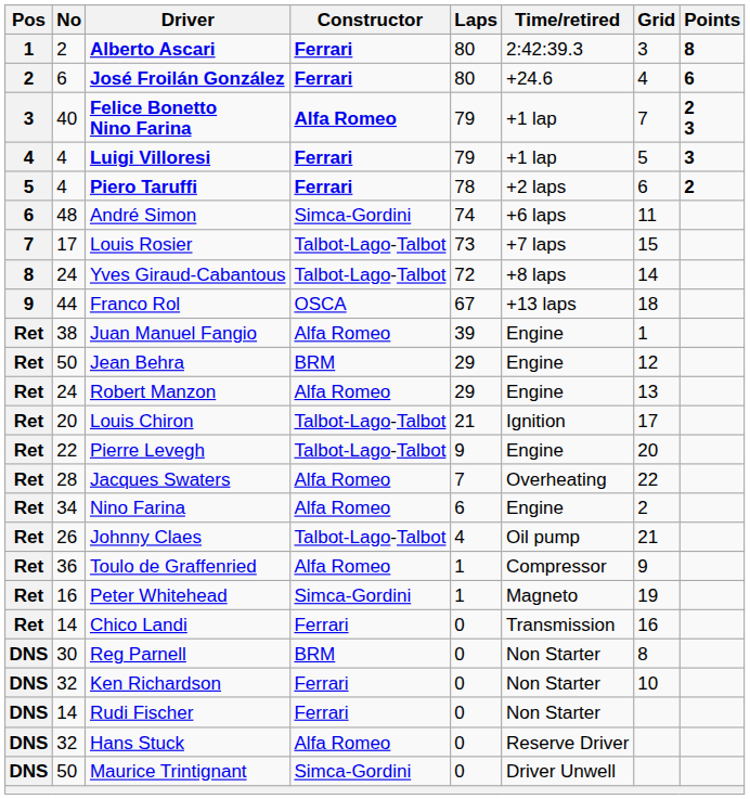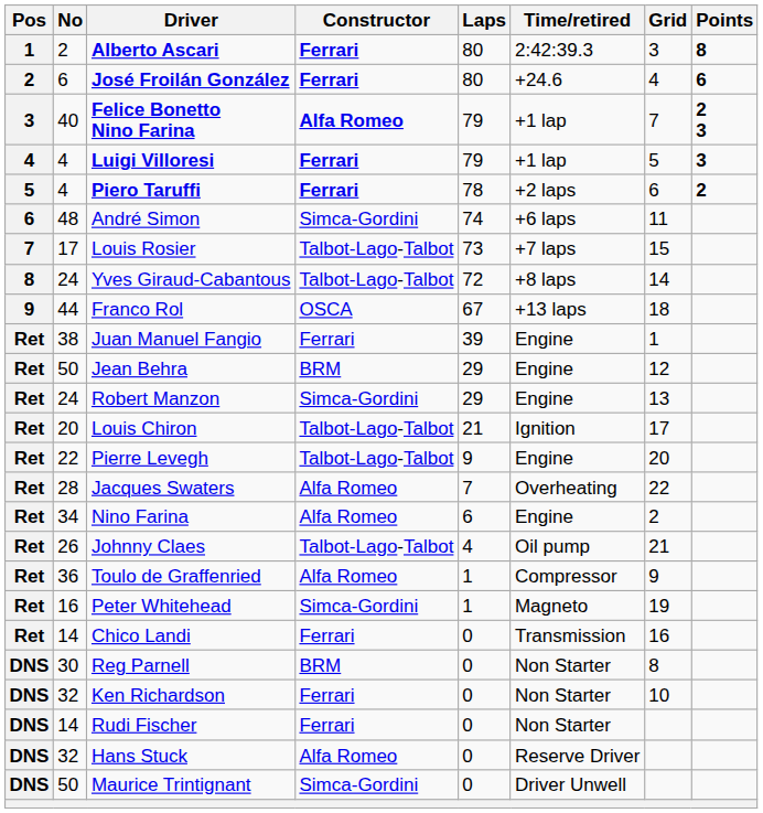 <table class="wikitable" style="font-size:95%;">
 <tr>
 <th>Pos</th>
 <th>No</th>
 <th>Driver</th>
 <th>Constructor</th>
 <th>Laps</th>
 <th>Time/retired</th>
 <th>Grid</th>
 <th>Points</th>
 </tr>
 <tr>
 <th>1</th>
 <td>2</td>
 <td> <strong><a href='#'>Alberto Ascari</a></strong></td>
 <td><strong><a href='#'>Ferrari</a></strong></td>
 <td>80</td>
 <td>2:42:39.3</td>
 <td>3</td>
 <td><strong>8</strong></td>
 </tr>
 <tr>
 <th>2</th>
 <td>6</td>
 <td> <strong><a href='#'>José Froilán González</a></strong></td>
 <td><strong><a href='#'>Ferrari</a></strong></td>
 <td>80</td>
 <td>+24.6</td>
 <td>4</td>
 <td><strong>6</strong></td>
 </tr>
 <tr>
 <th>3</th>
 <td>40</td>
 <td> <strong><a href='#'>Felice Bonetto</a></strong><br> <strong><a href='#'>Nino Farina</a></strong></td>
 <td><strong><a href='#'>Alfa Romeo</a></strong></td>
 <td>79</td>
 <td>+1 lap</td>
 <td>7</td>
 <td><strong>2</strong><br><strong>3</strong></td>
 </tr>
 <tr>
 <th>4</th>
 <td>4</td>
 <td> <strong><a href='#'>Luigi Villoresi</a></strong></td>
 <td><strong><a href='#'>Ferrari</a></strong></td>
 <td>79</td>
 <td>+1 lap</td>
 <td>5</td>
 <td><strong>3</strong></td>
 </tr>
 <tr>
 <th>5</th>
 <td>4</td>
 <td> <strong><a href='#'>Piero Taruffi</a></strong></td>
 <td><strong><a href='#'>Ferrari</a></strong></td>
 <td>78</td>
 <td>+2 laps</td>
 <td>6</td>
 <td><strong>2</strong></td>
 </tr>
 <tr>
 <th>6</th>
 <td>48</td>
 <td> <a href='#'>André Simon</a></td>
 <td><a href='#'>Simca-Gordini</a></td>
 <td>74</td>
 <td>+6 laps</td>
 <td>11</td>
 <td></td>
 </tr>
 <tr>
 <th>7</th>
 <td>17</td>
 <td> <a href='#'>Louis Rosier</a></td>
 <td><a href='#'>Talbot-Lago</a>-<a href='#'>Talbot</a></td>
 <td>73</td>
 <td>+7 laps</td>
 <td>15</td>
 <td></td>
 </tr>
 <tr>
 <th>8</th>
 <td>24</td>
 <td> <a href='#'>Yves Giraud-Cabantous</a></td>
 <td><a href='#'>Talbot-Lago</a>-<a href='#'>Talbot</a></td>
 <td>72</td>
 <td>+8 laps</td>
 <td>14</td>
 <td></td>
 </tr>
 <tr>
 <th>9</th>
 <td>44</td>
 <td> <a href='#'>Franco Rol</a></td>
 <td><a href='#'>OSCA</a></td>
 <td>67</td>
 <td>+13 laps</td>
 <td>18</td>
 <td></td>
 </tr>
 <tr>
 <th>Ret</th>
 <td>38</td>
 <td> <a href='#'>Juan Manuel Fangio</a></td>
-<td><a href='#'>Alfa Romeo</a></td>
+<td><a href='#'>Ferrari</a></td>
 <td>39</td>
 <td>Engine</td>
 <td>1</td>
 <td></td>
 </tr>
 <tr>
 <th>Ret</th>
 <td>50</td>
 <td> <a href='#'>Jean Behra</a></td>
 <td><a href='#'>BRM</a></td>
 <td>29</td>
 <td>Engine</td>
 <td>12</td>
 <td></td>
 </tr>
 <tr>
 <th>Ret</th>
 <td>24</td>
 <td> <a href='#'>Robert Manzon</a></td>
-<td><a href='#'>Alfa Romeo</a></td>
+<td><a href='#'>Simca-Gordini</a></td>
 <td>29</td>
 <td>Engine</td>
 <td>13</td>
 <td></td>
 </tr>
 <tr>
 <th>Ret</th>
 <td>20</td>
 <td> <a href='#'>Louis Chiron</a></td>
 <td><a href='#'>Talbot-Lago</a>-<a href='#'>Talbot</a></td>
 <td>21</td>
 <td>Ignition</td>
 <td>17</td>
 <td></td>
 </tr>
 <tr>
 <th>Ret</th>
 <td>22</td>
 <td> <a href='#'>Pierre Levegh</a></td>
 <td><a href='#'>Talbot-Lago</a>-<a href='#'>Talbot</a></td>
 <td>9</td>
 <td>Engine</td>
 <td>20</td>
 <td></td>
 </tr>
 <tr>
 <th>Ret</th>
 <td>28</td>
 <td> <a href='#'>Jacques Swaters</a></td>
 <td><a href='#'>Alfa Romeo</a></td>
 <td>7</td>
 <td>Overheating</td>
 <td>22</td>
 <td></td>
 </tr>
 <tr>
 <th>Ret</th>
 <td>34</td>
 <td> <a href='#'>Nino Farina</a></td>
 <td><a href='#'>Alfa Romeo</a></td>
 <td>6</td>
 <td>Engine</td>
 <td>2</td>
 <td></td>
 </tr>
 <tr>
 <th>Ret</th>
 <td>26</td>
 <td> <a href='#'>Johnny Claes</a></td>
 <td><a href='#'>Talbot-Lago</a>-<a href='#'>Talbot</a></td>
 <td>4</td>
 <td>Oil pump</td>
 <td>21</td>
 <td></td>
 </tr>
 <tr>
 <th>Ret</th>
 <td>36</td>
 <td> <a href='#'>Toulo de Graffenried</a></td>
 <td><a href='#'>Alfa Romeo</a></td>
 <td>1</td>
 <td>Compressor</td>
 <td>9</td>
 <td></td>
 </tr>
 <tr>
 <th>Ret</th>
 <td>16</td>
 <td> <a href='#'>Peter Whitehead</a></td>
 <td><a href='#'>Simca-Gordini</a></td>
 <td>1</td>
 <td>Magneto</td>
 <td>19</td>
 <td></td>
 </tr>
 <tr>
 <th>Ret</th>
 <td>14</td>
 <td> <a href='#'>Chico Landi</a></td>
 <td><a href='#'>Ferrari</a></td>
 <td>0</td>
 <td>Transmission</td>
 <td>16</td>
 <td></td>
 </tr>
 <tr>
 <th>DNS</th>
 <td>30</td>
 <td> <a href='#'>Reg Parnell</a></td>
 <td><a href='#'>BRM</a></td>
 <td>0</td>
 <td>Non Starter</td>
 <td>8</td>
 <td></td>
 </tr>
 <tr>
 <th>DNS</th>
 <td>32</td>
 <td> <a href='#'>Ken Richardson</a></td>
 <td><a href='#'>Ferrari</a></td>
 <td>0</td>
 <td>Non Starter</td>
 <td>10</td>
 <td></td>
 </tr>
 <tr>
 <th>DNS</th>
 <td>14</td>
 <td> <a href='#'>Rudi Fischer</a></td>
 <td><a href='#'>Ferrari</a></td>
 <td>0</td>
 <td>Non Starter</td>
 <td></td>
 <td></td>
 </tr>
 <tr>
 <th>DNS</th>
 <td>32</td>
 <td> <a href='#'>Hans Stuck</a></td>
 <td><a href='#'>Alfa Romeo</a></td>
 <td>0</td>
 <td>Reserve Driver</td>
 <td></td>
 <td></td>
 </tr>
 <tr>
 <th>DNS</th>
 <td>50</td>
 <td> <a href='#'>Maurice Trintignant</a></td>
 <td><a href='#'>Simca-Gordini</a></td>
 <td>0</td>
 <td>Driver Unwell</td>
 <td></td>
 <td></td>
 </tr>
 <tr>
 <th colspan="8"></th>
 </tr>
 </table>
